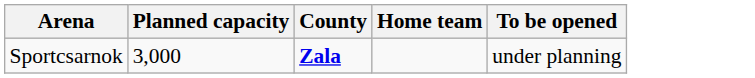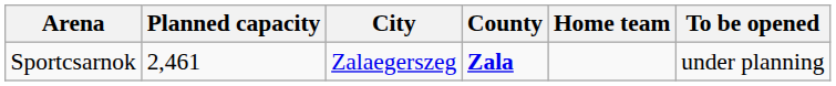 <table class="wikitable sortable">
 <tr>
 <th>Arena</th>
 <th>Planned capacity</th>
+<th>City</th>
 <th>County</th>
 <th>Home team</th>
 <th>To be opened</th>
 </tr>
 <tr>
 <td>Sportcsarnok</td>
-<td>3,000</td>
+<td>2,461</td>
+<td><a href='#'>Zalaegerszeg</a></td>
 <td><strong> <a href='#'>Zala</a></strong></td>
 <td></td>
 <td>under planning</td>
 </tr>
 </table>
